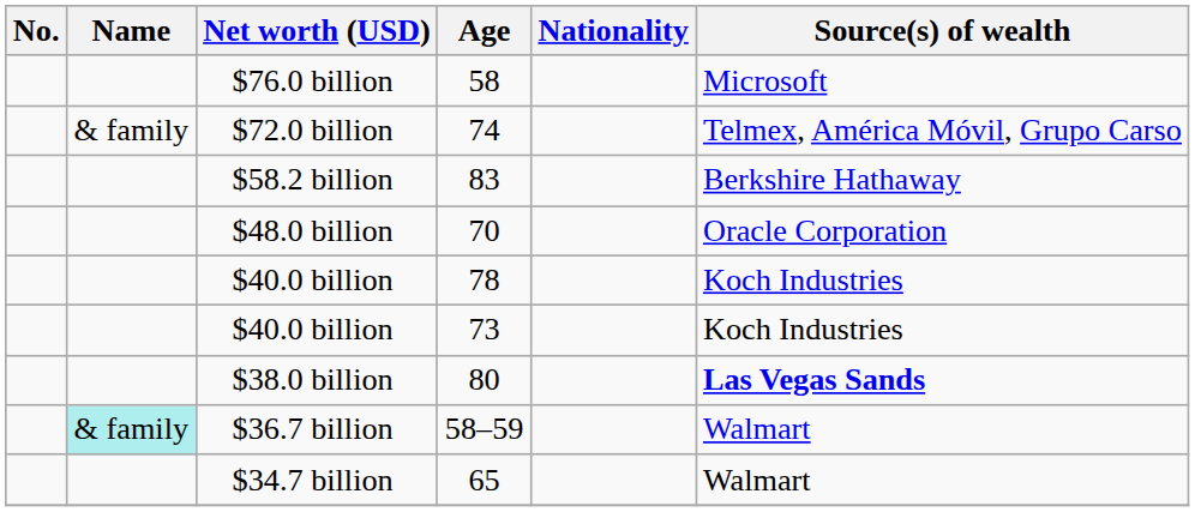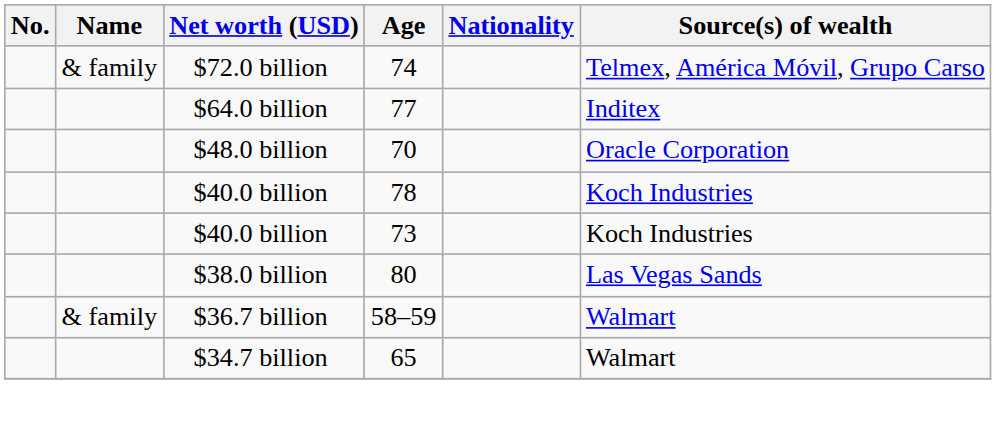 <table class="wikitable sortable">
 <tr>
 <th>No.</th>
 <th>Name</th>
 <th><a href='#'>Net worth</a> (<a href='#'>USD</a>)</th>
 <th>Age</th>
 <th><a href='#'>Nationality</a></th>
 <th>Source(s) of wealth</th>
-</tr>
-<tr>
-<td style="text-align:center;"> </td>
-<td></td>
-<td style="text-align:center;">$76.0 billion </td>
-<td style="text-align:center;">58</td>
-<td></td>
-<td><a href='#'>Microsoft</a></td>
 </tr>
 <tr>
 <td style="text-align:center;"> </td>
 <td> & family</td>
 <td style="text-align:center;">$72.0 billion </td>
 <td style="text-align:center;">74</td>
 <td></td>
 <td><a href='#'>Telmex</a>, <a href='#'>América Móvil</a>, <a href='#'>Grupo Carso</a></td>
 </tr>
 <tr>
 <td style="text-align:center;"> </td>
 <td></td>
-<td style="text-align:center;">$58.2 billion </td>
-<td style="text-align:center;">83</td>
+<td style="text-align:center;">$64.0 billion </td>
+<td style="text-align:center;">77</td>
 <td></td>
-<td><a href='#'>Berkshire Hathaway</a></td>
+<td><a href='#'>Inditex</a></td>
 </tr>
 <tr>
 <td style="text-align:center;"> </td>
 <td></td>
 <td style="text-align:center;">$48.0 billion </td>
 <td style="text-align:center;">70</td>
 <td></td>
 <td><a href='#'>Oracle Corporation</a></td>
 </tr>
 <tr>
 <td style="text-align:center;"> </td>
 <td></td>
 <td style="text-align:center;">$40.0 billion </td>
 <td style="text-align:center;">78</td>
 <td></td>
 <td><a href='#'>Koch Industries</a></td>
 </tr>
 <tr>
 <td style="text-align:center;"> </td>
 <td></td>
 <td style="text-align:center;">$40.0 billion </td>
 <td style="text-align:center;">73</td>
 <td></td>
 <td>Koch Industries</td>
 </tr>
 <tr>
 <td style="text-align:center;"> </td>
 <td></td>
 <td style="text-align:center;">$38.0 billion </td>
 <td style="text-align:center;">80</td>
 <td></td>
-<td><strong><a href='#'>Las Vegas Sands</a></strong></td>
+<td><a href='#'>Las Vegas Sands</a></td>
 </tr>
 <tr>
 <td style="text-align:center;"> </td>
-<td style="background: paleturquoise;"> & family</td>
+<td> & family</td>
 <td style="text-align:center;">$36.7 billion </td>
 <td style="text-align:center;">58–59</td>
 <td></td>
 <td><a href='#'>Walmart</a></td>
 </tr>
 <tr>
 <td style="text-align:center;"> </td>
 <td></td>
 <td style="text-align:center;">$34.7 billion </td>
 <td style="text-align:center;">65</td>
 <td></td>
 <td>Walmart</td>
 </tr>
 <tr>
 </tr>
 </table>
